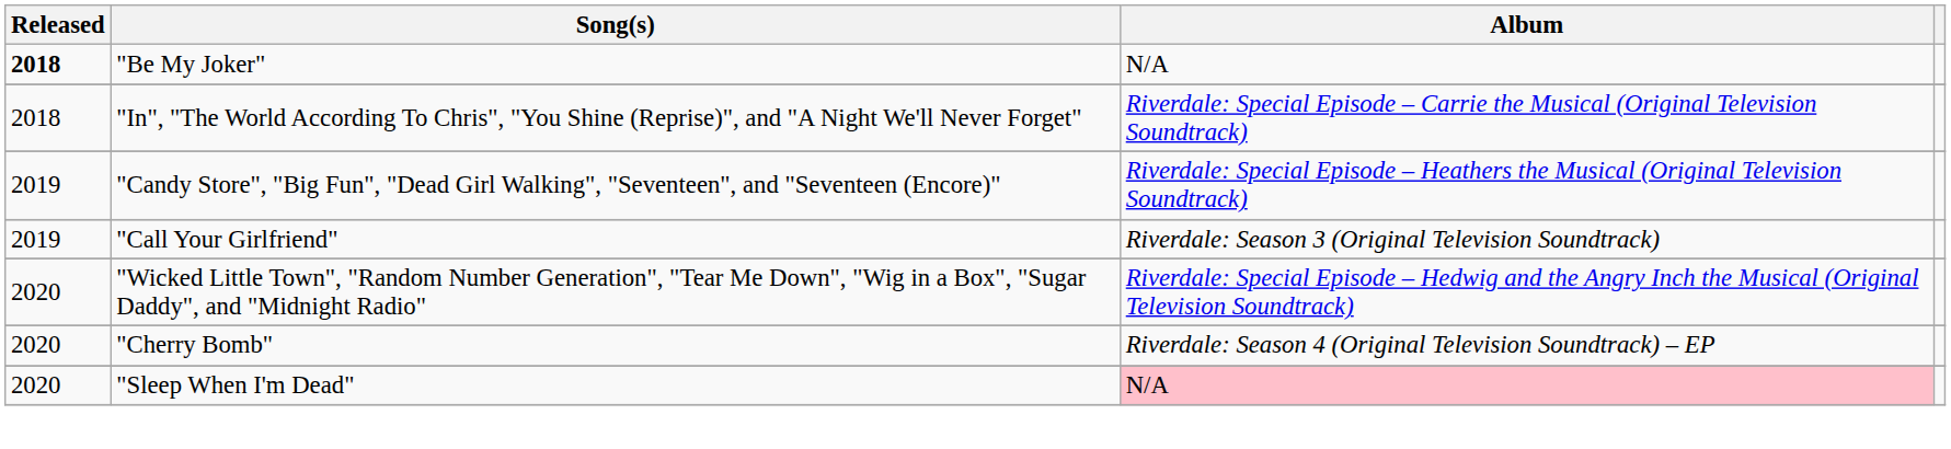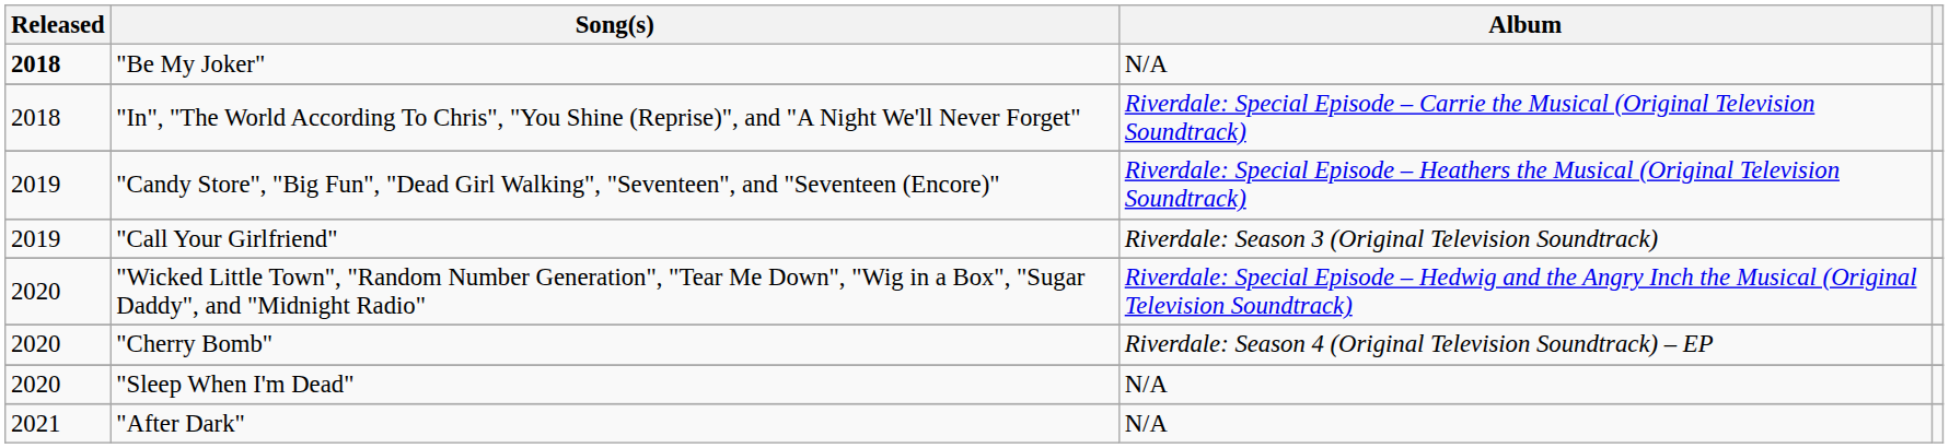 <table class="wikitable sortable">
 <tr>
 <th scope="col">Released</th>
 <th scope="col">Song(s)</th>
 <th scope="col">Album</th>
 <th scope="col" class="unsortable"></th>
 </tr>
 <tr>
 <td><strong>2018</strong></td>
 <td>"Be My Joker"</td>
 <td>N/A</td>
 <td rowspan="1" style="text-align:center;"></td>
 </tr>
 <tr>
 </tr>
 <tr>
 <td>2018</td>
 <td>"In", "The World According To Chris", "You Shine (Reprise)", and "A Night We'll Never Forget"</td>
 <td><a href='#'><em>Riverdale: Special Episode – Carrie the Musical (Original Television Soundtrack)</em></a></td>
 <td></td>
 </tr>
 <tr>
 </tr>
 <tr>
 <td>2019</td>
 <td>"Candy Store", "Big Fun", "Dead Girl Walking", "Seventeen", and "Seventeen (Encore)"</td>
 <td><a href='#'><em>Riverdale: Special Episode – Heathers the Musical (Original Television Soundtrack)</em></a></td>
 <td></td>
 </tr>
 <tr>
 </tr>
 <tr>
 <td>2019</td>
 <td>"Call Your Girlfriend"</td>
 <td><em>Riverdale: Season 3 (Original Television Soundtrack)</em></td>
 <td></td>
 </tr>
 <tr>
 </tr>
 <tr>
 <td>2020</td>
 <td>"Wicked Little Town", "Random Number Generation", "Tear Me Down", "Wig in a Box", "Sugar Daddy", and "Midnight Radio"</td>
 <td><a href='#'><em>Riverdale: Special Episode – Hedwig and the Angry Inch the Musical (Original Television Soundtrack)</em></a></td>
 <td></td>
 </tr>
 <tr>
 </tr>
 <tr>
 <td>2020</td>
 <td>"Cherry Bomb"</td>
 <td><em>Riverdale: Season 4 (Original Television Soundtrack) – EP</em></td>
 <td></td>
 </tr>
 <tr>
 </tr>
 <tr>
 <td>2020</td>
 <td>"Sleep When I'm Dead"</td>
-<td style="background: pink;">N/A</td>
+<td>N/A</td>
 <td></td>
 </tr>
 <tr>
 </tr>
+<tr>
+<td>2021</td>
+<td>"After Dark"</td>
+<td>N/A</td>
+<td></td>
+</tr>
 </table>
